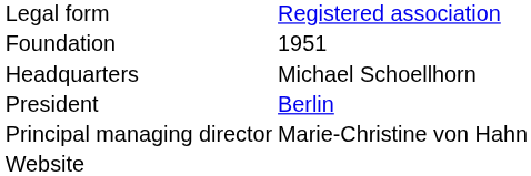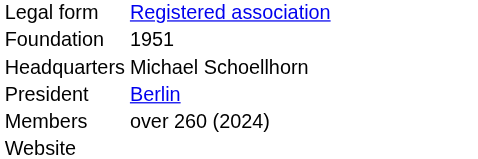 <table class="mw-collapsible">
 <tr>
 <td>Legal form</td>
 <td><a href='#'>Registered association</a></td>
 </tr>
 <tr>
 <td>Foundation</td>
 <td>1951</td>
 </tr>
 <tr>
 <td>Headquarters</td>
 <td>Michael Schoellhorn</td>
 </tr>
 <tr>
 <td>President</td>
 <td><a href='#'>Berlin</a></td>
 </tr>
 <tr>
-<td>Principal managing director</td>
-<td>Marie-Christine von Hahn</td>
+<td>Members</td>
+<td>over 260 (2024)</td>
 </tr>
 <tr>
 <td>Website</td>
 <td></td>
 </tr>
 </table>
